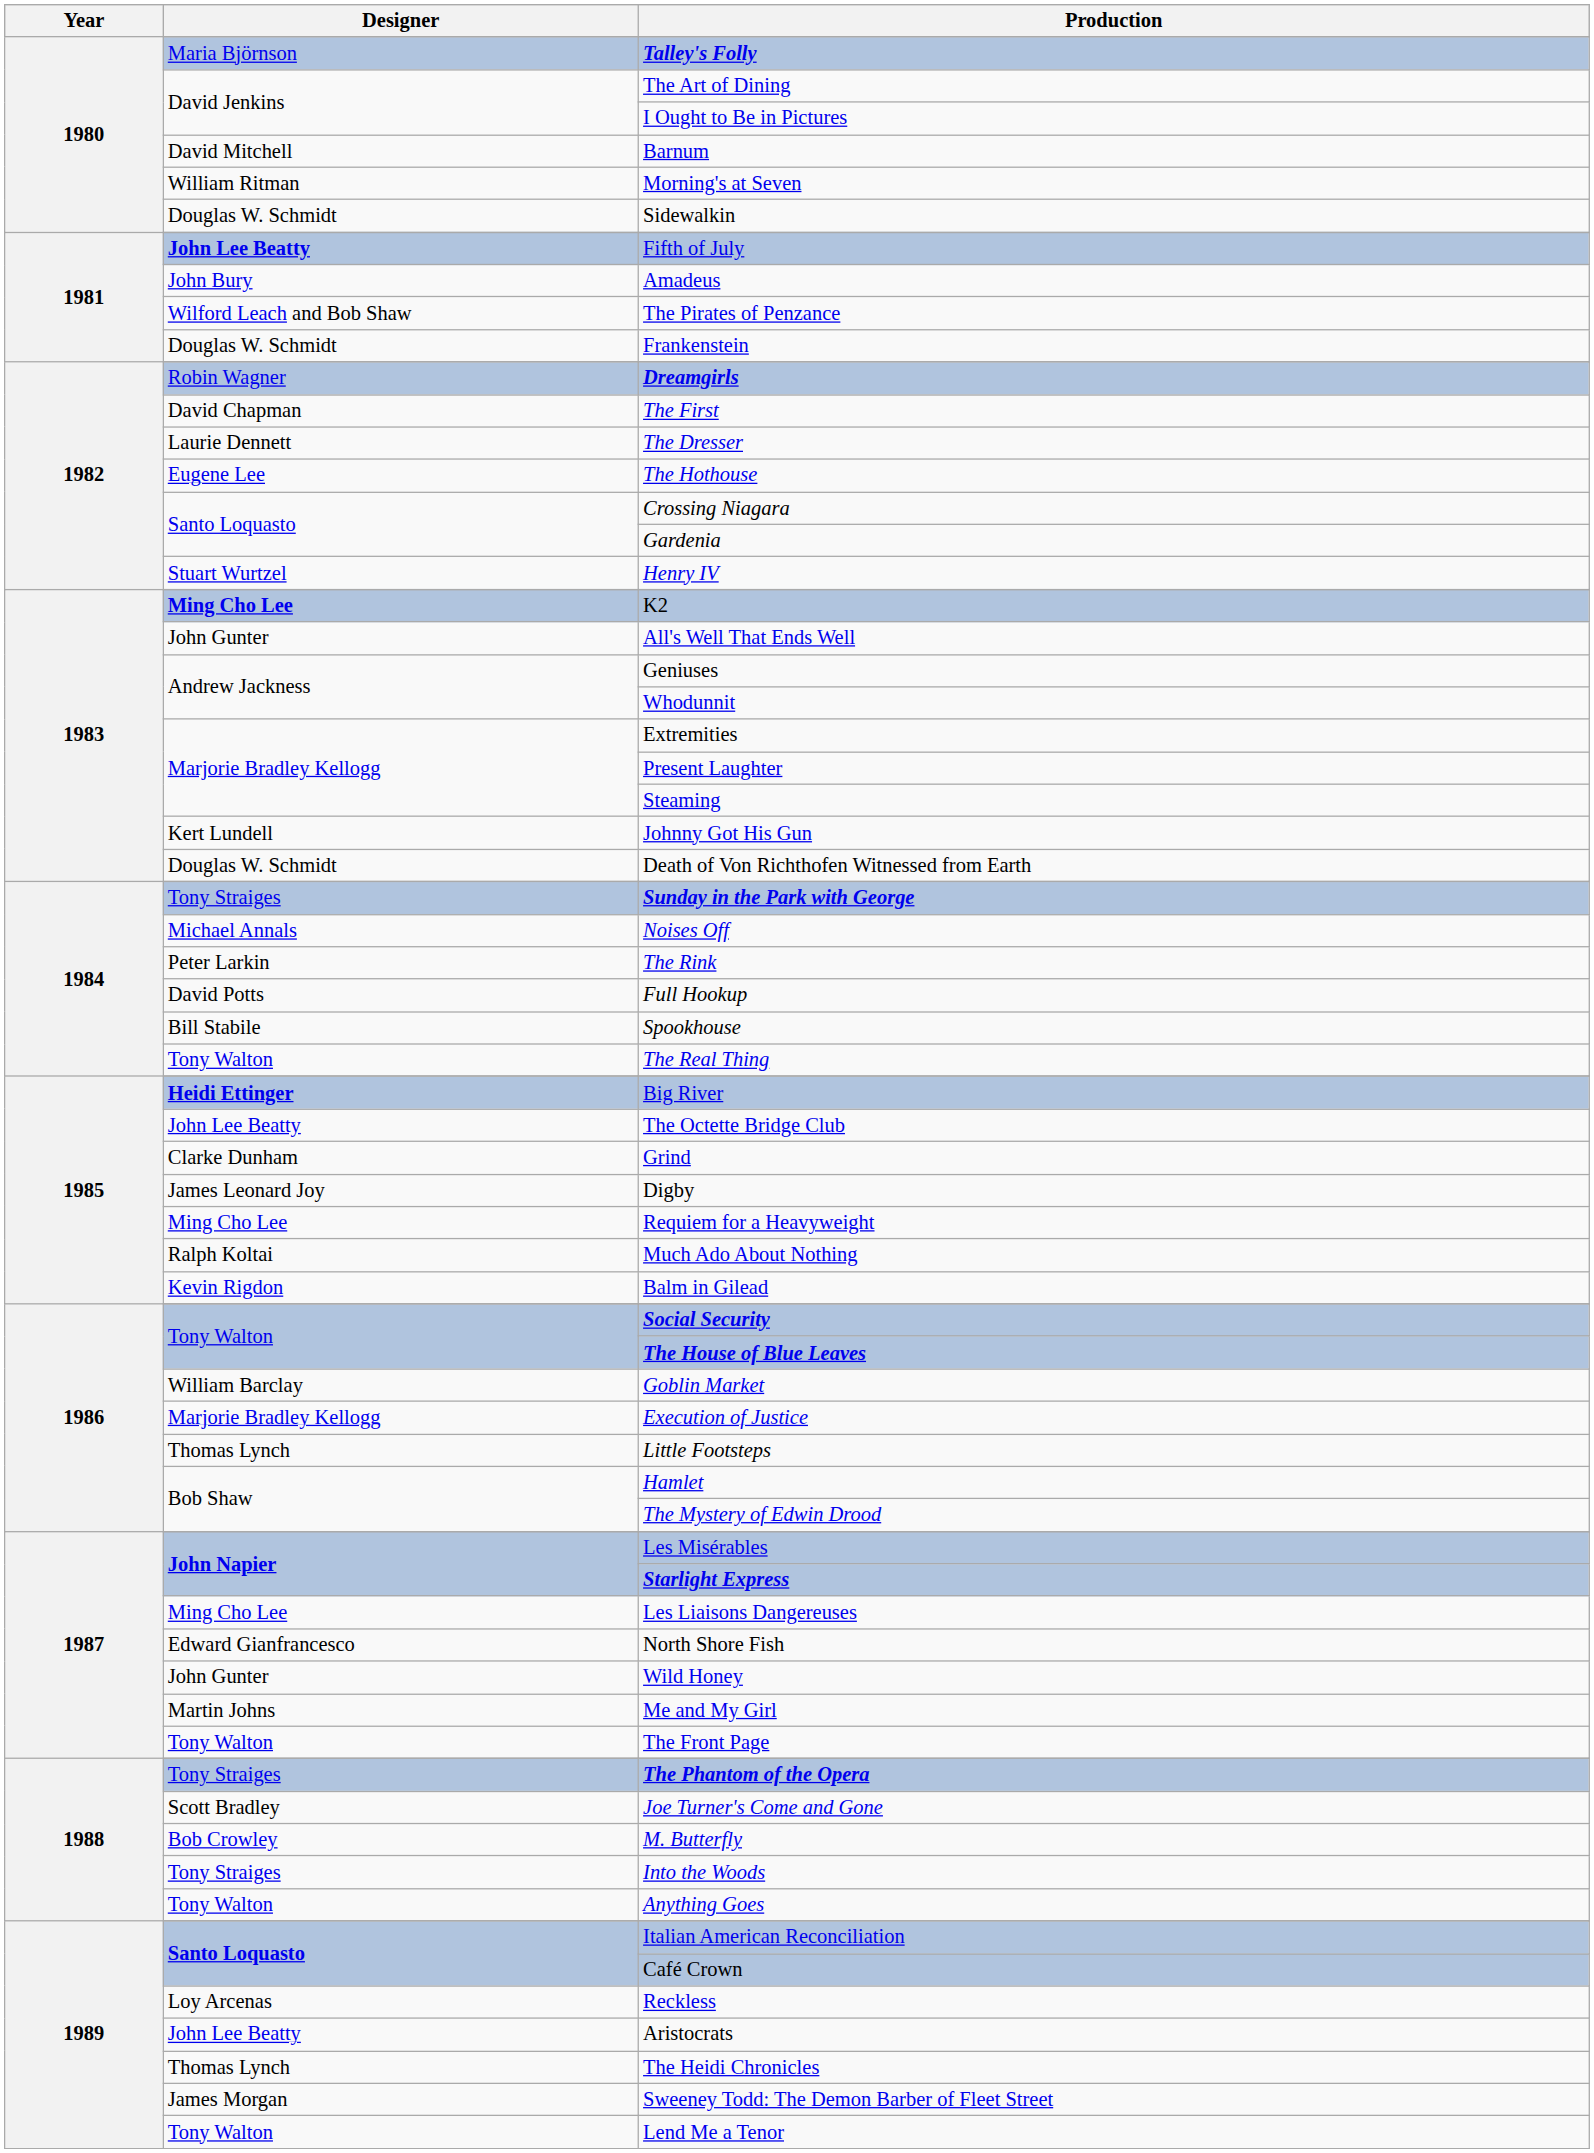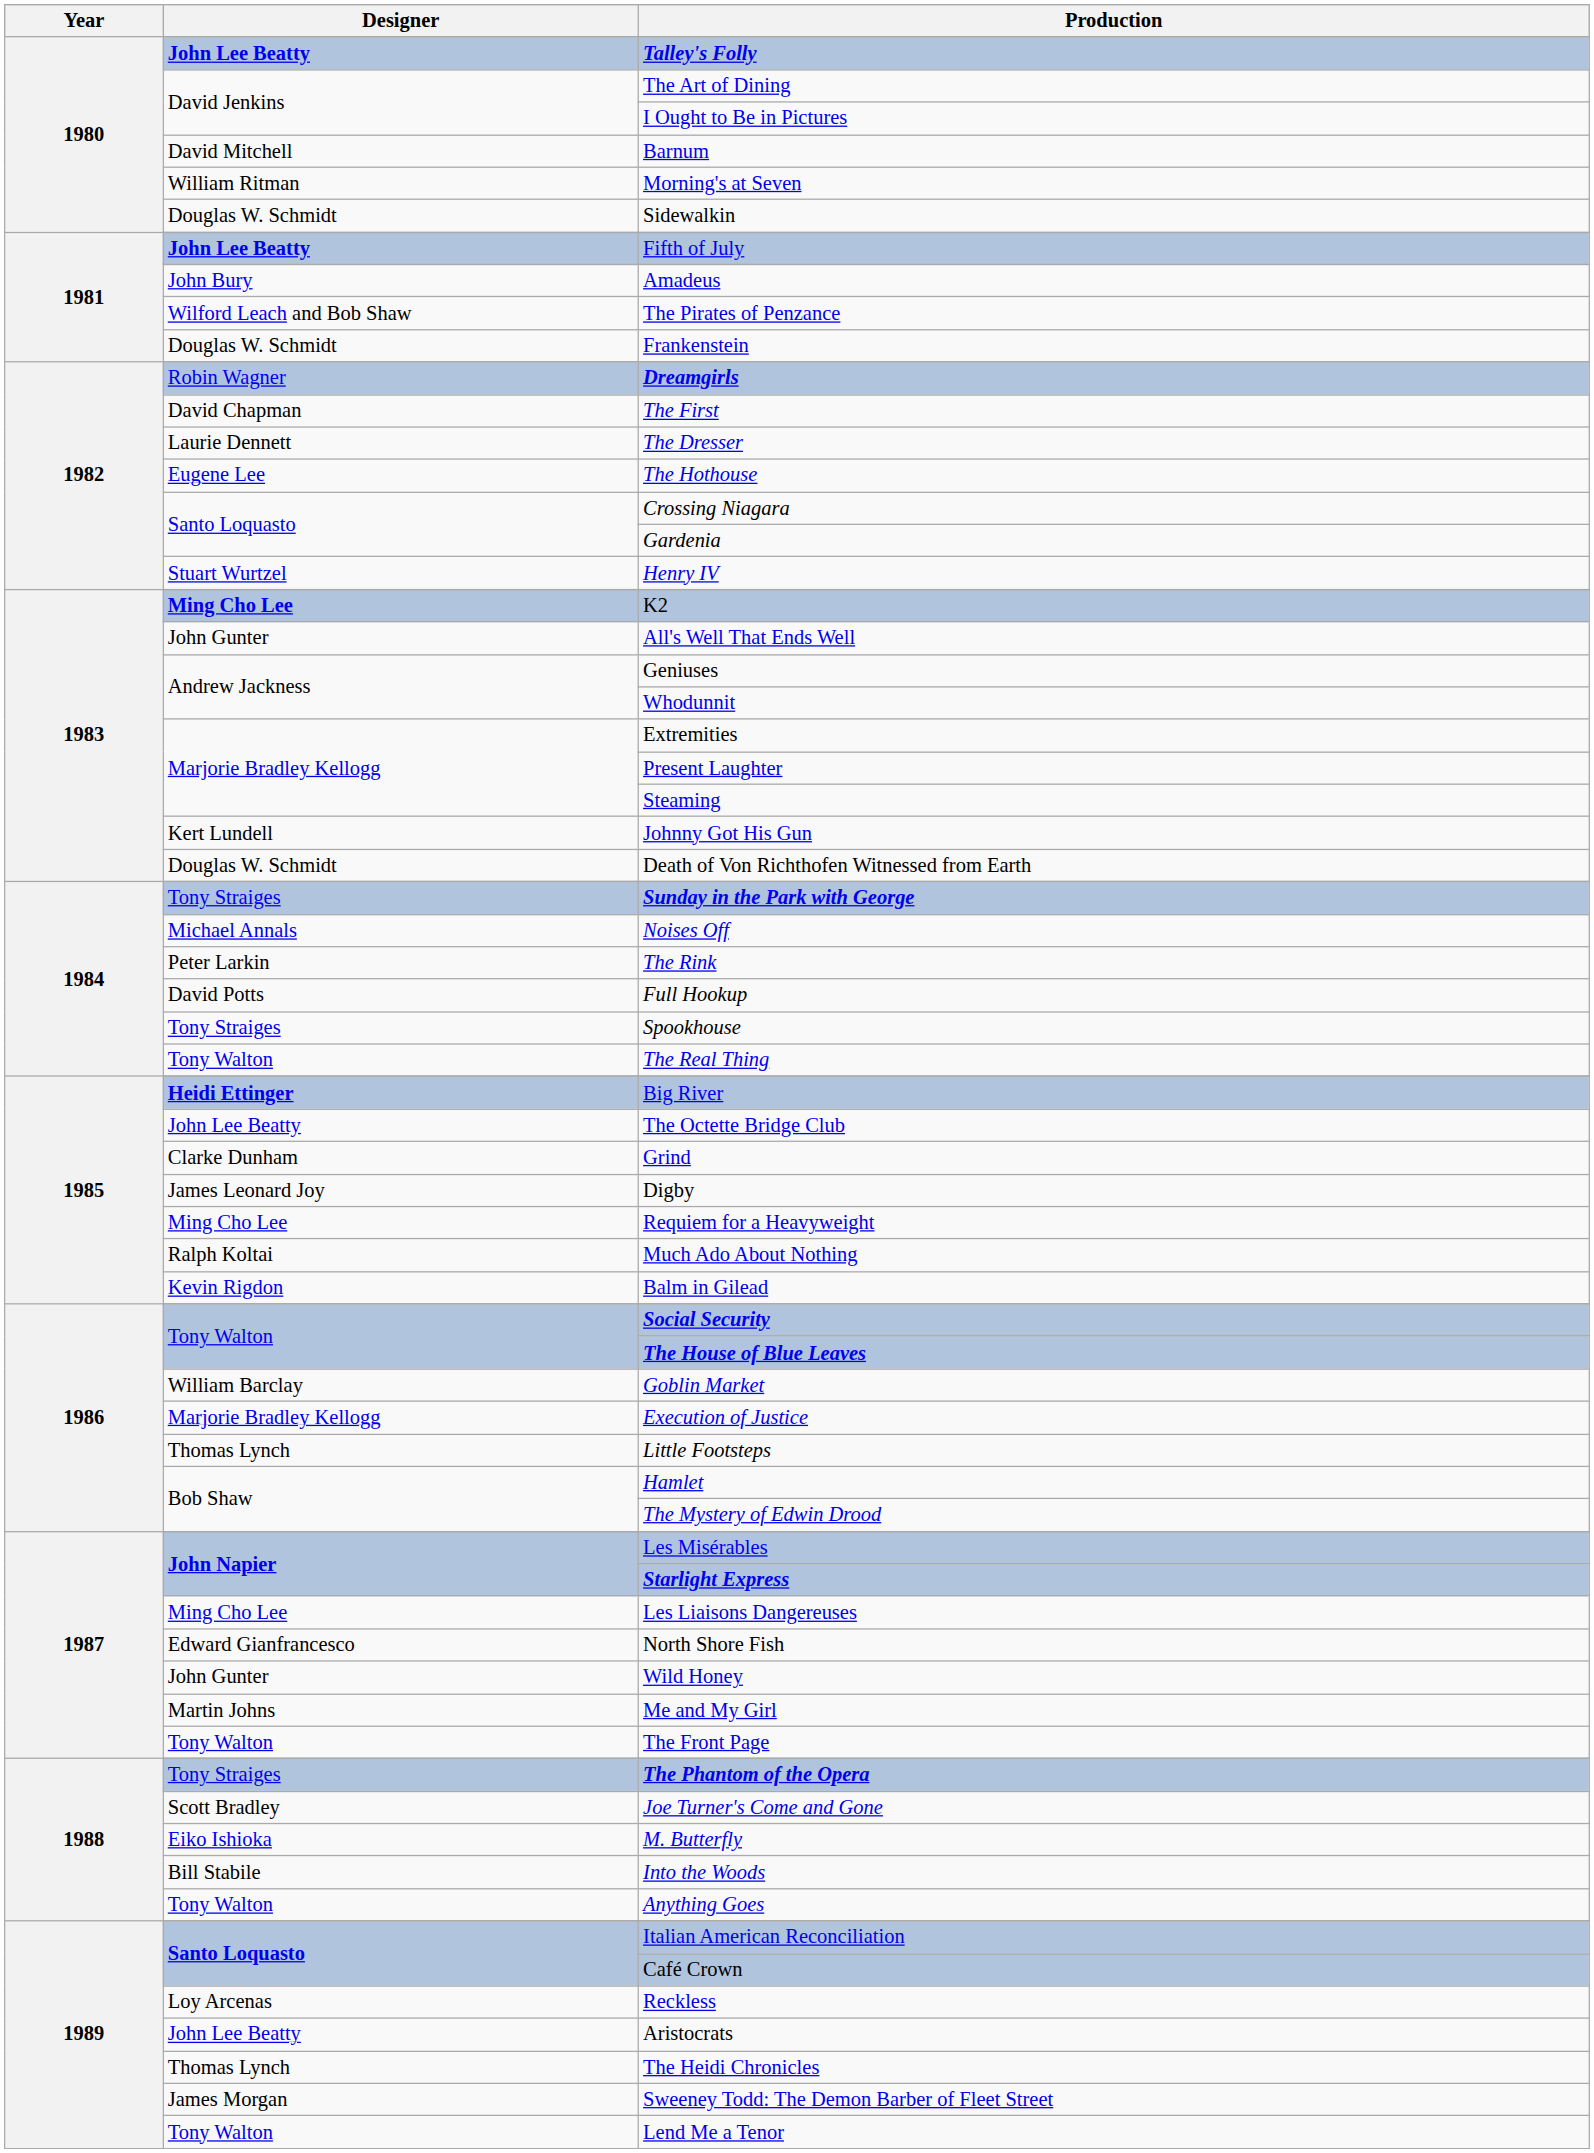 <table class="wikitable" style="width:98%;">
 <tr style="background:#bebebe;">
 <th style="width:10%;">Year</th>
 <th style="width:30%;">Designer</th>
 <th style="width:60%;">Production</th>
 </tr>
 <tr>
 <th rowspan="7">1980</th>
 </tr>
 <tr style="background:#B0C4DE">
-<td></strong><a href='#'>Maria Björnson</a><strong></td>
+<td><strong><a href='#'>John Lee Beatty</a></strong></td>
 <td><strong><em><a href='#'>Talley's Folly</a><em> <strong></td>
 </tr>
 <tr>
 <td rowspan="2">David Jenkins</td>
 <td></em><a href='#'>The Art of Dining</a><em></td>
 </tr>
 <tr>
 <td></em><a href='#'>I Ought to Be in Pictures</a><em></td>
 </tr>
 <tr>
 <td>David Mitchell</td>
 <td></em><a href='#'>Barnum</a><em></td>
 </tr>
 <tr>
 <td>William Ritman</td>
 <td></em><a href='#'>Morning's at Seven</a><em></td>
 </tr>
 <tr>
 <td>Douglas W. Schmidt</td>
 <td></em>Sidewalkin</strong></td>
 </tr>
 <tr>
 <th rowspan="5">1981</th>
 </tr>
 <tr style="background:#B0C4DE">
 <td><strong><a href='#'>John Lee Beatty</a></strong></td>
 <td></em></strong><a href='#'>Fifth of July</a><em> <strong></td>
 </tr>
 <tr>
 <td><a href='#'>John Bury</a></td>
 <td></em><a href='#'>Amadeus</a><em></td>
 </tr>
 <tr>
 <td><a href='#'>Wilford Leach</a> and Bob Shaw</td>
 <td></em><a href='#'>The Pirates of Penzance</a><em></td>
 </tr>
 <tr>
 <td>Douglas W. Schmidt</td>
 <td></em><a href='#'>Frankenstein</a><em></td>
 </tr>
 <tr>
 <th rowspan="8">1982</th>
 </tr>
 <tr style="background:#B0C4DE">
 <td></strong><a href='#'>Robin Wagner</a><strong></td>
 <td><strong><em><a href='#'>Dreamgirls</a></em> </strong></td>
 </tr>
 <tr>
 <td>David Chapman</td>
 <td><em><a href='#'>The First</a></em></td>
 </tr>
 <tr>
 <td>Laurie Dennett</td>
 <td><em><a href='#'>The Dresser</a></em></td>
 </tr>
 <tr>
 <td><a href='#'>Eugene Lee</a></td>
 <td><em><a href='#'>The Hothouse</a></em></td>
 </tr>
 <tr>
 <td rowspan="2"><a href='#'>Santo Loquasto</a></td>
 <td><em>Crossing Niagara</em></td>
 </tr>
 <tr>
 <td><em>Gardenia</em></td>
 </tr>
 <tr>
 <td><a href='#'>Stuart Wurtzel</a></td>
 <td><em><a href='#'>Henry IV</a></em></td>
 </tr>
 <tr>
 <th rowspan="10">1983</th>
 </tr>
 <tr style="background:#B0C4DE">
 <td><strong><a href='#'>Ming Cho Lee</a></strong></td>
 <td></em></strong>K2<em> <strong></td>
 </tr>
 <tr>
 <td>John Gunter</td>
 <td></em><a href='#'>All's Well That Ends Well</a><em></td>
 </tr>
 <tr>
 <td rowspan="2">Andrew Jackness</td>
 <td></em>Geniuses<em></td>
 </tr>
 <tr>
 <td></em><a href='#'>Whodunnit</a><em></td>
 </tr>
 <tr>
 <td rowspan="3"><a href='#'>Marjorie Bradley Kellogg</a></td>
 <td></em>Extremities<em></td>
 </tr>
 <tr>
 <td></em><a href='#'>Present Laughter</a><em></td>
 </tr>
 <tr>
 <td></em><a href='#'>Steaming</a><em></td>
 </tr>
 <tr>
 <td>Kert Lundell</td>
 <td></em><a href='#'>Johnny Got His Gun</a><em></td>
 </tr>
 <tr>
 <td>Douglas W. Schmidt</td>
 <td></em>Death of Von Richthofen Witnessed from Earth<em></td>
 </tr>
 <tr>
 <th rowspan="7">1984</th>
 </tr>
 <tr style="background:#B0C4DE">
 <td></strong><a href='#'>Tony Straiges</a><strong></td>
 <td><strong><em><a href='#'>Sunday in the Park with George</a></em> </strong></td>
 </tr>
 <tr>
 <td><a href='#'>Michael Annals</a></td>
 <td><em><a href='#'>Noises Off</a></em></td>
 </tr>
 <tr>
 <td>Peter Larkin</td>
 <td><em><a href='#'>The Rink</a></em></td>
 </tr>
 <tr>
 <td>David Potts</td>
 <td><em>Full Hookup</em></td>
 </tr>
 <tr>
-<td>Bill Stabile</td>
+<td><a href='#'>Tony Straiges</a></td>
 <td><em>Spookhouse</em></td>
 </tr>
 <tr>
 <td><a href='#'>Tony Walton</a></td>
 <td><em><a href='#'>The Real Thing</a></em></td>
 </tr>
 <tr>
 <th rowspan="8">1985</th>
 </tr>
 <tr style="background:#B0C4DE">
 <td><strong><a href='#'>Heidi Ettinger</a></strong></td>
 <td></em></strong><a href='#'>Big River</a><em> <strong></td>
 </tr>
 <tr>
 <td><a href='#'>John Lee Beatty</a></td>
 <td></em><a href='#'>The Octette Bridge Club</a><em></td>
 </tr>
 <tr>
 <td>Clarke Dunham</td>
 <td></em><a href='#'>Grind</a><em></td>
 </tr>
 <tr>
 <td>James Leonard Joy</td>
 <td></em>Digby<em></td>
 </tr>
 <tr>
 <td><a href='#'>Ming Cho Lee</a></td>
 <td></em><a href='#'>Requiem for a Heavyweight</a><em></td>
 </tr>
 <tr>
 <td>Ralph Koltai</td>
 <td></em><a href='#'>Much Ado About Nothing</a><em></td>
 </tr>
 <tr>
 <td><a href='#'>Kevin Rigdon</a></td>
 <td></em><a href='#'>Balm in Gilead</a><em></td>
 </tr>
 <tr>
 <th rowspan="8">1986</th>
 </tr>
 <tr style="background:#B0C4DE">
 <td rowspan="2"></strong><a href='#'>Tony Walton</a><strong></td>
 <td><strong><em><a href='#'>Social Security</a></em></strong></td>
 </tr>
 <tr style="background:#B0C4DE">
 <td><strong><em><a href='#'>The House of Blue Leaves</a></em> </strong></td>
 </tr>
 <tr>
 <td>William Barclay</td>
 <td><em><a href='#'>Goblin Market</a></em></td>
 </tr>
 <tr>
 <td><a href='#'>Marjorie Bradley Kellogg</a></td>
 <td><em><a href='#'>Execution of Justice</a></em></td>
 </tr>
 <tr>
 <td>Thomas Lynch</td>
 <td><em>Little Footsteps</em></td>
 </tr>
 <tr>
 <td rowspan="2">Bob Shaw</td>
 <td><em><a href='#'>Hamlet</a></em></td>
 </tr>
 <tr>
 <td><em><a href='#'>The Mystery of Edwin Drood</a></em></td>
 </tr>
 <tr>
 <th rowspan="8">1987</th>
 </tr>
 <tr style="background:#B0C4DE">
 <td rowspan="2"><strong><a href='#'>John Napier</a></strong></td>
 <td></em></strong><a href='#'>Les Misérables</a><em> <strong></td>
 </tr>
 <tr style="background:#B0C4DE">
 <td><strong><em><a href='#'>Starlight Express</a></em></strong></td>
 </tr>
 <tr>
 <td><a href='#'>Ming Cho Lee</a></td>
 <td></em><a href='#'>Les Liaisons Dangereuses</a><em></td>
 </tr>
 <tr>
 <td>Edward Gianfrancesco</td>
 <td></em>North Shore Fish<em></td>
 </tr>
 <tr>
 <td>John Gunter</td>
 <td></em><a href='#'>Wild Honey</a><em></td>
 </tr>
 <tr>
 <td>Martin Johns</td>
 <td></em><a href='#'>Me and My Girl</a><em></td>
 </tr>
 <tr>
 <td><a href='#'>Tony Walton</a></td>
 <td></em><a href='#'>The Front Page</a><em></td>
 </tr>
 <tr>
 <th rowspan="6">1988</th>
 </tr>
 <tr style="background:#B0C4DE">
 <td></strong><a href='#'>Tony Straiges</a><strong></td>
 <td><strong><em><a href='#'>The Phantom of the Opera</a></em> </strong></td>
 </tr>
 <tr>
 <td>Scott Bradley</td>
 <td><em><a href='#'>Joe Turner's Come and Gone</a></em></td>
 </tr>
 <tr>
-<td><a href='#'>Bob Crowley</a></td>
+<td><a href='#'>Eiko Ishioka</a></td>
 <td><em><a href='#'>M. Butterfly</a></em></td>
 </tr>
 <tr>
-<td><a href='#'>Tony Straiges</a></td>
+<td>Bill Stabile</td>
 <td><em><a href='#'>Into the Woods</a></em></td>
 </tr>
 <tr>
 <td><a href='#'>Tony Walton</a></td>
 <td><em><a href='#'>Anything Goes</a></em></td>
 </tr>
 <tr>
 <th rowspan="8">1989</th>
 </tr>
 <tr style="background:#B0C4DE">
 <td rowspan="2"><strong><a href='#'>Santo Loquasto</a></strong></td>
 <td></em></strong><a href='#'>Italian American Reconciliation</a><strong><em></td>
 </tr>
 <tr style="background:#B0C4DE">
 <td></em></strong>Café Crown<em> <strong></td>
 </tr>
 <tr>
 <td>Loy Arcenas</td>
 <td></em><a href='#'>Reckless</a><em></td>
 </tr>
 <tr>
 <td><a href='#'>John Lee Beatty</a></td>
 <td></em>Aristocrats<em></td>
 </tr>
 <tr>
 <td>Thomas Lynch</td>
 <td></em><a href='#'>The Heidi Chronicles</a><em></td>
 </tr>
 <tr>
 <td>James Morgan</td>
 <td></em><a href='#'>Sweeney Todd: The Demon Barber of Fleet Street</a><em></td>
 </tr>
 <tr>
 <td><a href='#'>Tony Walton</a></td>
 <td></em><a href='#'>Lend Me a Tenor</a><em></td>
 </tr>
 </table>
